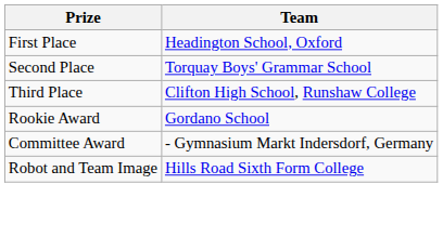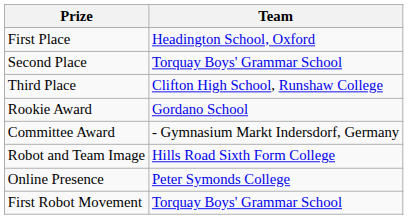 <table class="wikitable">
 <tr>
 <th>Prize</th>
 <th>Team</th>
 </tr>
 <tr>
 <td>First Place</td>
 <td><a href='#'>Headington School, Oxford</a></td>
 </tr>
 <tr>
 <td>Second Place</td>
 <td><a href='#'>Torquay Boys' Grammar School</a></td>
 </tr>
 <tr>
 <td>Third Place</td>
 <td><a href='#'>Clifton High School</a>, <a href='#'>Runshaw College</a></td>
 </tr>
 <tr>
 <td>Rookie Award</td>
 <td><a href='#'>Gordano School</a></td>
 </tr>
 <tr>
 <td>Committee Award</td>
 <td> - Gymnasium Markt Indersdorf, Germany</td>
 </tr>
 <tr>
 <td>Robot and Team Image</td>
 <td><a href='#'>Hills Road Sixth Form College</a></td>
 </tr>
+<tr>
+<td>Online Presence</td>
+<td><a href='#'>Peter Symonds College</a></td>
+</tr>
+<tr>
+<td>First Robot Movement</td>
+<td><a href='#'>Torquay Boys' Grammar School</a></td>
+</tr>
 </table>
